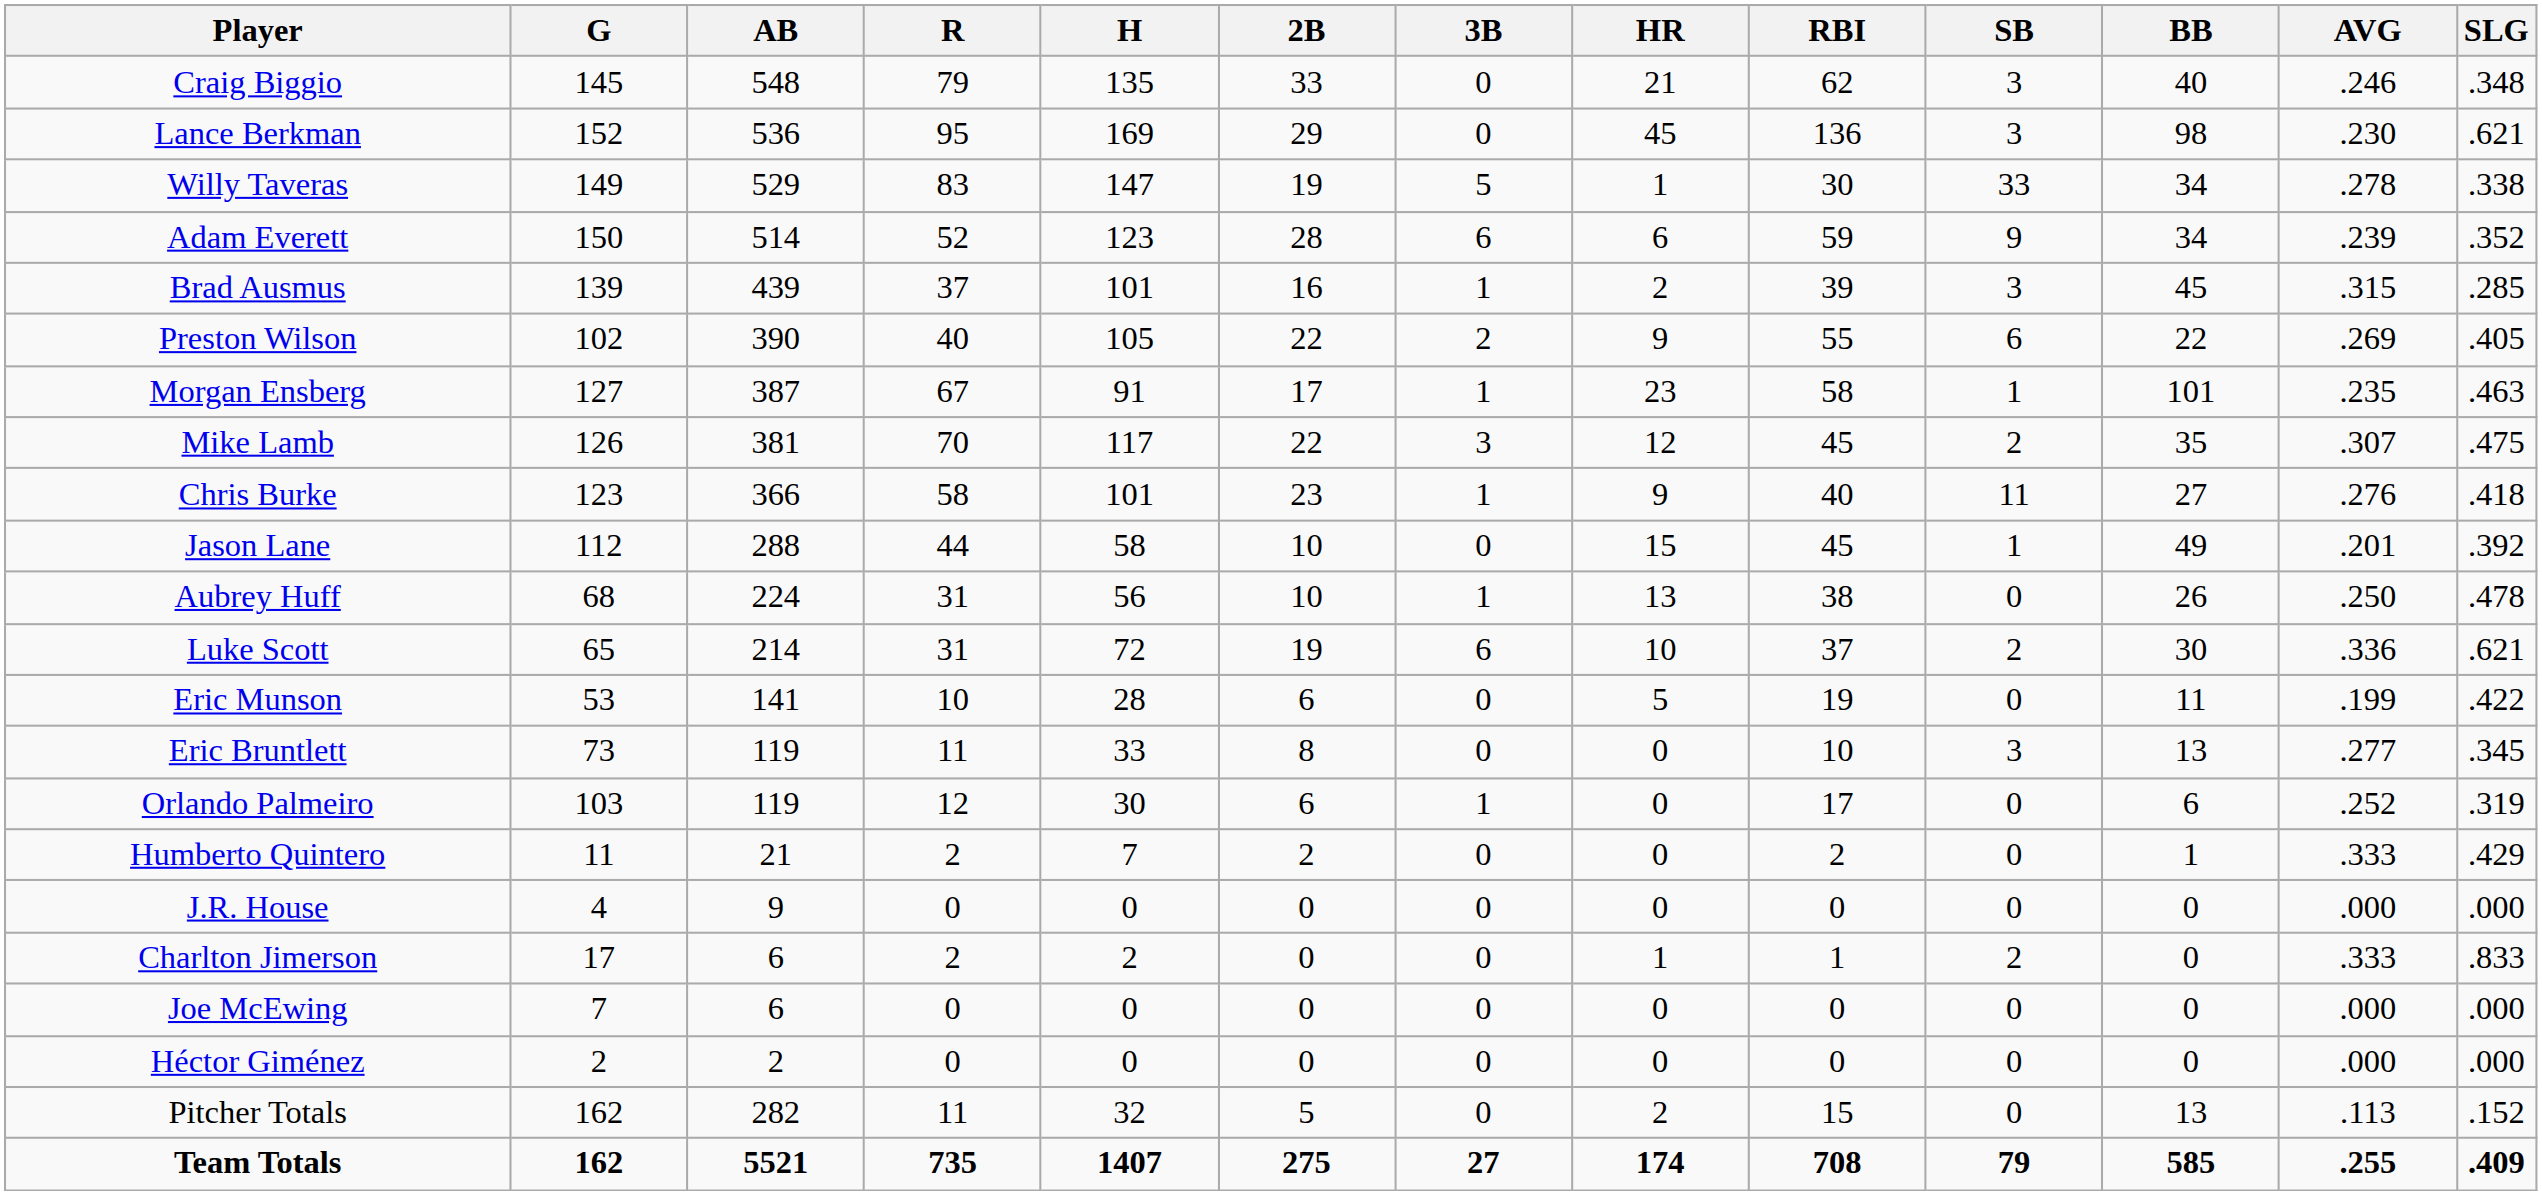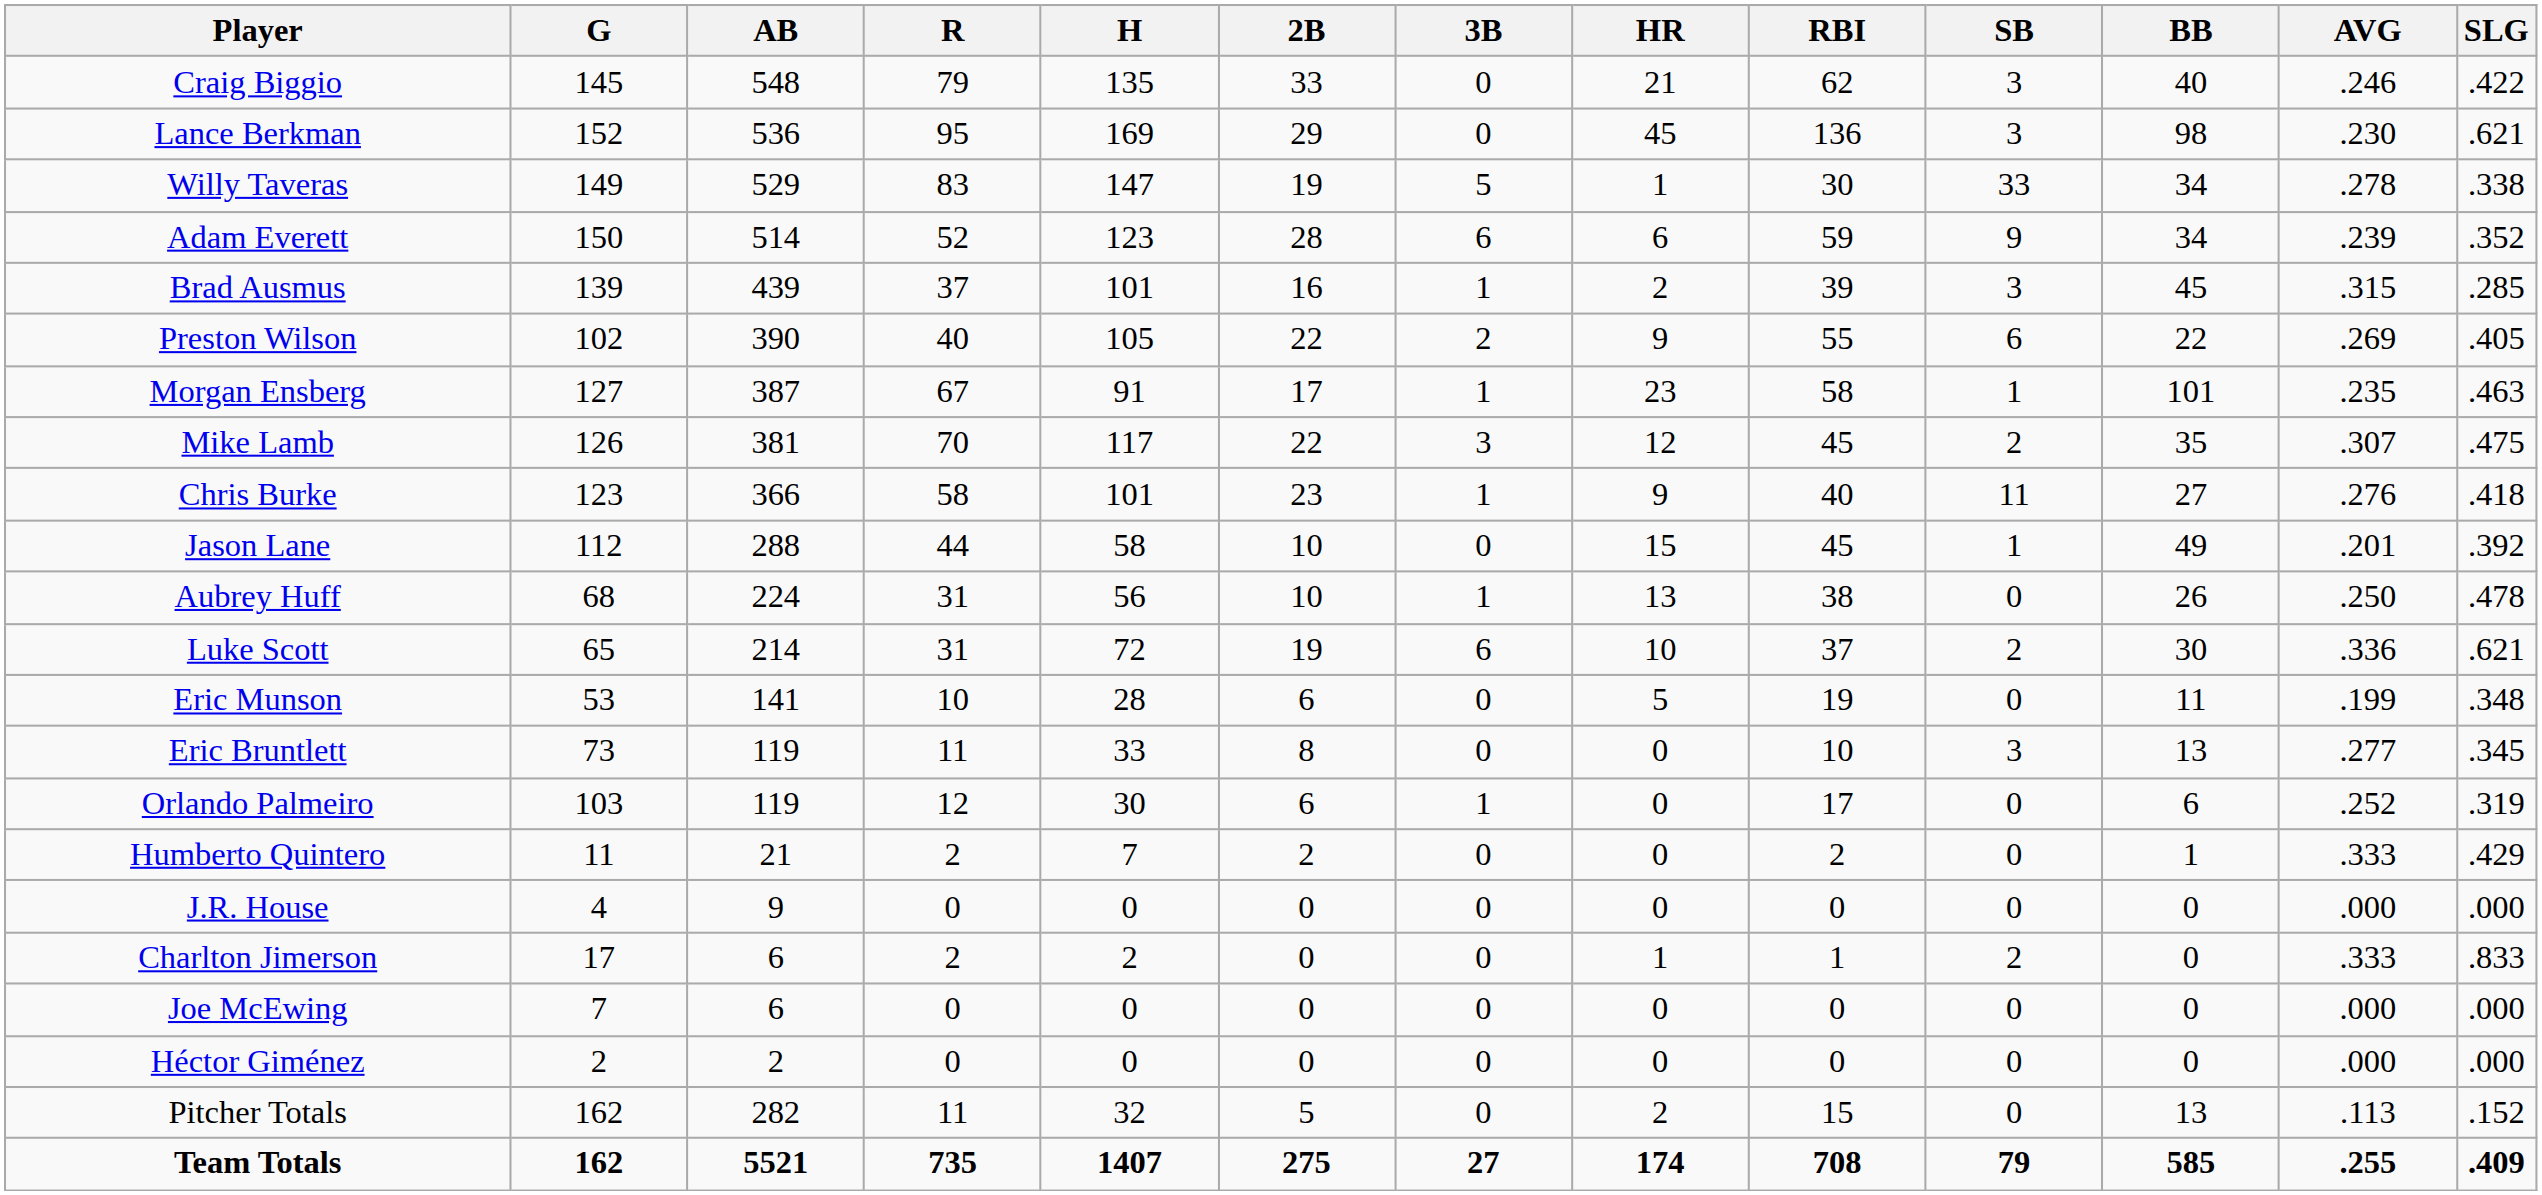 <table class=wikitable style="text-align:center">
 <tr>
 <th bgcolor=#DDDDFF; width="20%">Player</th>
 <th bgcolor=#DDDDFF; width="7%">G</th>
 <th bgcolor=#DDDDFF; width="7%">AB</th>
 <th bgcolor=#DDDDFF; width="7%">R</th>
 <th bgcolor=#DDDDFF; width="7%">H</th>
 <th bgcolor=#DDDDFF; width="7%">2B</th>
 <th bgcolor=#DDDDFF; width="7%">3B</th>
 <th bgcolor=#DDDDFF; width="7%">HR</th>
 <th bgcolor=#DDDDFF; width="7%">RBI</th>
 <th bgcolor=#DDDDFF; width="7%">SB</th>
 <th bgcolor=#DDDDFF; width="7%">BB</th>
 <th bgcolor=#DDDDFF; width="7%">AVG</th>
 <th bgcolor=#DDDDFF; width="7%">SLG</th>
 </tr>
 <tr>
 <td><a href='#'>Craig Biggio</a></td>
 <td>145</td>
 <td>548</td>
 <td>79</td>
 <td>135</td>
 <td>33</td>
 <td>0</td>
 <td>21</td>
 <td>62</td>
 <td>3</td>
 <td>40</td>
 <td>.246</td>
-<td>.348</td>
+<td>.422</td>
 </tr>
 <tr>
 <td><a href='#'>Lance Berkman</a></td>
 <td>152</td>
 <td>536</td>
 <td>95</td>
 <td>169</td>
 <td>29</td>
 <td>0</td>
 <td>45</td>
 <td>136</td>
 <td>3</td>
 <td>98</td>
 <td>.230</td>
 <td>.621</td>
 </tr>
 <tr>
 <td><a href='#'>Willy Taveras</a></td>
 <td>149</td>
 <td>529</td>
 <td>83</td>
 <td>147</td>
 <td>19</td>
 <td>5</td>
 <td>1</td>
 <td>30</td>
 <td>33</td>
 <td>34</td>
 <td>.278</td>
 <td>.338</td>
 </tr>
 <tr>
 <td><a href='#'>Adam Everett</a></td>
 <td>150</td>
 <td>514</td>
 <td>52</td>
 <td>123</td>
 <td>28</td>
 <td>6</td>
 <td>6</td>
 <td>59</td>
 <td>9</td>
 <td>34</td>
 <td>.239</td>
 <td>.352</td>
 </tr>
 <tr>
 <td><a href='#'>Brad Ausmus</a></td>
 <td>139</td>
 <td>439</td>
 <td>37</td>
 <td>101</td>
 <td>16</td>
 <td>1</td>
 <td>2</td>
 <td>39</td>
 <td>3</td>
 <td>45</td>
 <td>.315</td>
 <td>.285</td>
 </tr>
 <tr>
 <td><a href='#'>Preston Wilson</a></td>
 <td>102</td>
 <td>390</td>
 <td>40</td>
 <td>105</td>
 <td>22</td>
 <td>2</td>
 <td>9</td>
 <td>55</td>
 <td>6</td>
 <td>22</td>
 <td>.269</td>
 <td>.405</td>
 </tr>
 <tr>
 <td><a href='#'>Morgan Ensberg</a></td>
 <td>127</td>
 <td>387</td>
 <td>67</td>
 <td>91</td>
 <td>17</td>
 <td>1</td>
 <td>23</td>
 <td>58</td>
 <td>1</td>
 <td>101</td>
 <td>.235</td>
 <td>.463</td>
 </tr>
 <tr>
 <td><a href='#'>Mike Lamb</a></td>
 <td>126</td>
 <td>381</td>
 <td>70</td>
 <td>117</td>
 <td>22</td>
 <td>3</td>
 <td>12</td>
 <td>45</td>
 <td>2</td>
 <td>35</td>
 <td>.307</td>
 <td>.475</td>
 </tr>
 <tr>
 <td><a href='#'>Chris Burke</a></td>
 <td>123</td>
 <td>366</td>
 <td>58</td>
 <td>101</td>
 <td>23</td>
 <td>1</td>
 <td>9</td>
 <td>40</td>
 <td>11</td>
 <td>27</td>
 <td>.276</td>
 <td>.418</td>
 </tr>
 <tr>
 <td><a href='#'>Jason Lane</a></td>
 <td>112</td>
 <td>288</td>
 <td>44</td>
 <td>58</td>
 <td>10</td>
 <td>0</td>
 <td>15</td>
 <td>45</td>
 <td>1</td>
 <td>49</td>
 <td>.201</td>
 <td>.392</td>
 </tr>
 <tr>
 <td><a href='#'>Aubrey Huff</a></td>
 <td>68</td>
 <td>224</td>
 <td>31</td>
 <td>56</td>
 <td>10</td>
 <td>1</td>
 <td>13</td>
 <td>38</td>
 <td>0</td>
 <td>26</td>
 <td>.250</td>
 <td>.478</td>
 </tr>
 <tr>
 <td><a href='#'>Luke Scott</a></td>
 <td>65</td>
 <td>214</td>
 <td>31</td>
 <td>72</td>
 <td>19</td>
 <td>6</td>
 <td>10</td>
 <td>37</td>
 <td>2</td>
 <td>30</td>
 <td>.336</td>
 <td>.621</td>
 </tr>
 <tr>
 <td><a href='#'>Eric Munson</a></td>
 <td>53</td>
 <td>141</td>
 <td>10</td>
 <td>28</td>
 <td>6</td>
 <td>0</td>
 <td>5</td>
 <td>19</td>
 <td>0</td>
 <td>11</td>
 <td>.199</td>
-<td>.422</td>
+<td>.348</td>
 </tr>
 <tr>
 <td><a href='#'>Eric Bruntlett</a></td>
 <td>73</td>
 <td>119</td>
 <td>11</td>
 <td>33</td>
 <td>8</td>
 <td>0</td>
 <td>0</td>
 <td>10</td>
 <td>3</td>
 <td>13</td>
 <td>.277</td>
 <td>.345</td>
 </tr>
 <tr>
 <td><a href='#'>Orlando Palmeiro</a></td>
 <td>103</td>
 <td>119</td>
 <td>12</td>
 <td>30</td>
 <td>6</td>
 <td>1</td>
 <td>0</td>
 <td>17</td>
 <td>0</td>
 <td>6</td>
 <td>.252</td>
 <td>.319</td>
 </tr>
 <tr>
 <td><a href='#'>Humberto Quintero</a></td>
 <td>11</td>
 <td>21</td>
 <td>2</td>
 <td>7</td>
 <td>2</td>
 <td>0</td>
 <td>0</td>
 <td>2</td>
 <td>0</td>
 <td>1</td>
 <td>.333</td>
 <td>.429</td>
 </tr>
 <tr>
 <td><a href='#'>J.R. House</a></td>
 <td>4</td>
 <td>9</td>
 <td>0</td>
 <td>0</td>
 <td>0</td>
 <td>0</td>
 <td>0</td>
 <td>0</td>
 <td>0</td>
 <td>0</td>
 <td>.000</td>
 <td>.000</td>
 </tr>
 <tr>
 <td><a href='#'>Charlton Jimerson</a></td>
 <td>17</td>
 <td>6</td>
 <td>2</td>
 <td>2</td>
 <td>0</td>
 <td>0</td>
 <td>1</td>
 <td>1</td>
 <td>2</td>
 <td>0</td>
 <td>.333</td>
 <td>.833</td>
 </tr>
 <tr>
 <td><a href='#'>Joe McEwing</a></td>
 <td>7</td>
 <td>6</td>
 <td>0</td>
 <td>0</td>
 <td>0</td>
 <td>0</td>
 <td>0</td>
 <td>0</td>
 <td>0</td>
 <td>0</td>
 <td>.000</td>
 <td>.000</td>
 </tr>
 <tr>
 <td><a href='#'>Héctor Giménez</a></td>
 <td>2</td>
 <td>2</td>
 <td>0</td>
 <td>0</td>
 <td>0</td>
 <td>0</td>
 <td>0</td>
 <td>0</td>
 <td>0</td>
 <td>0</td>
 <td>.000</td>
 <td>.000</td>
 </tr>
 <tr>
 <td>Pitcher Totals</td>
 <td>162</td>
 <td>282</td>
 <td>11</td>
 <td>32</td>
 <td>5</td>
 <td>0</td>
 <td>2</td>
 <td>15</td>
 <td>0</td>
 <td>13</td>
 <td>.113</td>
 <td>.152</td>
 </tr>
 <tr>
 <td><strong>Team Totals</strong></td>
 <td><strong>162</strong></td>
 <td><strong>5521</strong></td>
 <td><strong>735</strong></td>
 <td><strong>1407</strong></td>
 <td><strong>275</strong></td>
 <td><strong>27</strong></td>
 <td><strong>174</strong></td>
 <td><strong>708</strong></td>
 <td><strong>79</strong></td>
 <td><strong>585</strong></td>
 <td><strong>.255</strong></td>
 <td><strong>.409</strong></td>
 </tr>
 </table>
